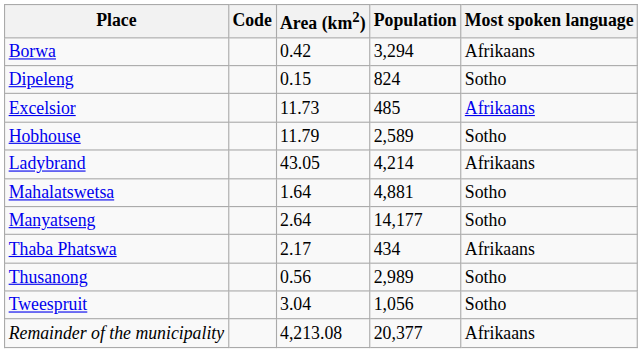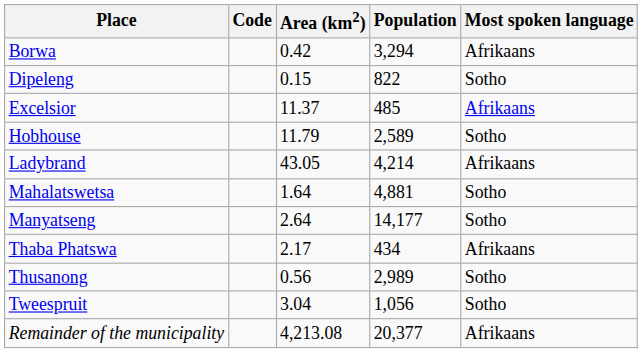 <table class="wikitable sortable">
 <tr>
 <th>Place</th>
 <th>Code</th>
 <th>Area (km<sup>2</sup>)</th>
 <th>Population</th>
 <th>Most spoken language</th>
 </tr>
 <tr>
 <td><a href='#'>Borwa</a></td>
 <td></td>
 <td>0.42</td>
 <td>3,294</td>
 <td>Afrikaans</td>
 </tr>
 <tr>
 <td><a href='#'>Dipeleng</a></td>
 <td></td>
 <td>0.15</td>
-<td>824</td>
+<td>822</td>
 <td>Sotho</td>
 </tr>
 <tr>
 <td><a href='#'>Excelsior</a></td>
 <td></td>
-<td>11.73</td>
+<td>11.37</td>
 <td>485</td>
 <td><a href='#'>Afrikaans</a></td>
 </tr>
 <tr>
 <td><a href='#'>Hobhouse</a></td>
 <td></td>
 <td>11.79</td>
 <td>2,589</td>
 <td>Sotho</td>
 </tr>
 <tr>
 <td><a href='#'>Ladybrand</a></td>
 <td></td>
 <td>43.05</td>
 <td>4,214</td>
 <td>Afrikaans</td>
 </tr>
 <tr>
 <td><a href='#'>Mahalatswetsa</a></td>
 <td></td>
 <td>1.64</td>
 <td>4,881</td>
 <td>Sotho</td>
 </tr>
 <tr>
 <td><a href='#'>Manyatseng</a></td>
 <td></td>
 <td>2.64</td>
 <td>14,177</td>
 <td>Sotho</td>
 </tr>
 <tr>
 <td><a href='#'>Thaba Phatswa</a></td>
 <td></td>
 <td>2.17</td>
 <td>434</td>
 <td>Afrikaans</td>
 </tr>
 <tr>
 <td><a href='#'>Thusanong</a></td>
 <td></td>
 <td>0.56</td>
 <td>2,989</td>
 <td>Sotho</td>
 </tr>
 <tr>
 <td><a href='#'>Tweespruit</a></td>
 <td></td>
 <td>3.04</td>
 <td>1,056</td>
 <td>Sotho</td>
 </tr>
 <tr>
 <td><em>Remainder of the municipality</em></td>
 <td></td>
 <td>4,213.08</td>
 <td>20,377</td>
 <td>Afrikaans</td>
 </tr>
 </table>
